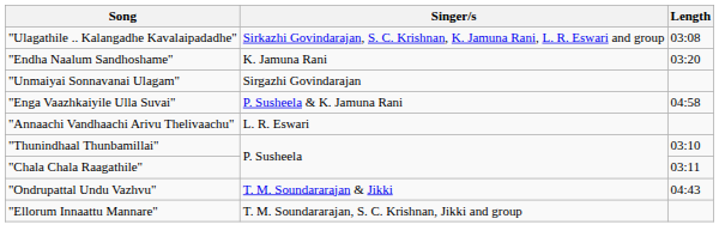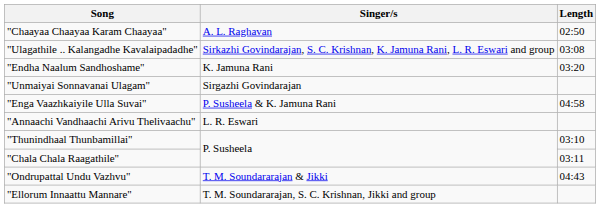 <table class="wikitable" style="font-size:95%;">
 <tr>
 <th>Song</th>
 <th>Singer/s</th>
 <th>Length</th>
+</tr>
+<tr>
+<td>"Chaayaa Chaayaa Karam Chaayaa"</td>
+<td><a href='#'>A. L. Raghavan</a></td>
+<td>02:50</td>
 </tr>
 <tr>
 <td>"Ulagathile .. Kalangadhe Kavalaipadadhe"</td>
 <td><a href='#'>Sirkazhi Govindarajan</a>, <a href='#'>S. C. Krishnan</a>, <a href='#'>K. Jamuna Rani</a>, <a href='#'>L. R. Eswari</a> and group</td>
 <td>03:08</td>
 </tr>
 <tr>
 <td>"Endha Naalum Sandhoshame"</td>
 <td>K. Jamuna Rani</td>
 <td>03:20</td>
 </tr>
 <tr>
 <td>"Unmaiyai Sonnavanai Ulagam"</td>
 <td>Sirgazhi Govindarajan</td>
 <td></td>
 </tr>
 <tr>
 <td>"Enga Vaazhkaiyile Ulla Suvai"</td>
 <td><a href='#'>P. Susheela</a> & K. Jamuna Rani</td>
 <td>04:58</td>
 </tr>
 <tr>
 <td>"Annaachi Vandhaachi Arivu Thelivaachu"</td>
 <td>L. R. Eswari</td>
 <td></td>
 </tr>
 <tr>
 <td>"Thunindhaal Thunbamillai"</td>
 <td rowspan=2>P. Susheela</td>
 <td>03:10</td>
 </tr>
 <tr>
 <td>"Chala Chala Raagathile"</td>
 <td>03:11</td>
 </tr>
 <tr>
 <td>"Ondrupattal Undu Vazhvu"</td>
 <td><a href='#'>T. M. Soundararajan</a> & <a href='#'>Jikki</a></td>
 <td>04:43</td>
 </tr>
 <tr>
 <td>"Ellorum Innaattu Mannare"</td>
 <td>T. M. Soundararajan, S. C. Krishnan, Jikki and group</td>
 <td></td>
 </tr>
 </table>
